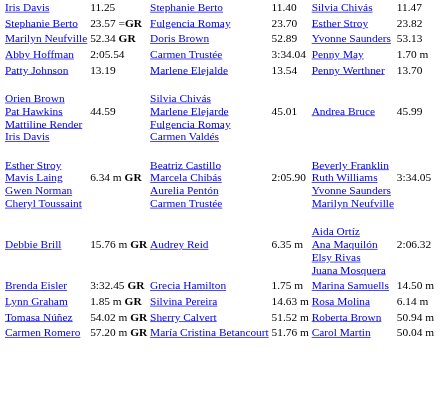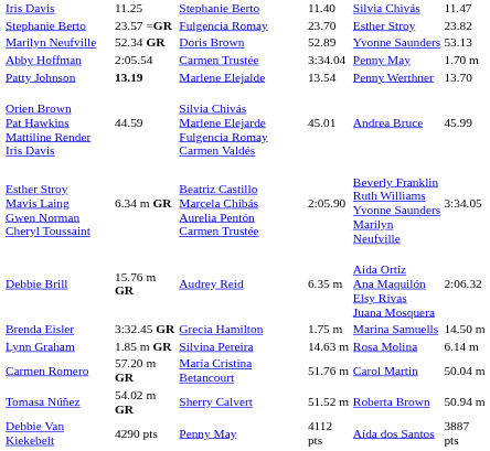 <table>
 <tr>
 <td></td>
 <td><a href='#'>Iris Davis</a><br> </td>
 <td>11.25</td>
 <td><a href='#'>Stephanie Berto</a><br> </td>
 <td>11.40</td>
 <td><a href='#'>Silvia Chivás</a><br> </td>
 <td>11.47</td>
 </tr>
 <tr>
 <td></td>
 <td><a href='#'>Stephanie Berto</a><br> </td>
 <td>23.57 =<strong>GR</strong></td>
 <td><a href='#'>Fulgencia Romay</a><br> </td>
 <td>23.70</td>
 <td><a href='#'>Esther Stroy</a><br> </td>
 <td>23.82</td>
 </tr>
 <tr>
 <td></td>
 <td><a href='#'>Marilyn Neufville</a><br> </td>
 <td>52.34 <strong>GR</strong></td>
 <td><a href='#'>Doris Brown</a><br> </td>
 <td>52.89</td>
 <td><a href='#'>Yvonne Saunders</a><br> </td>
 <td>53.13</td>
 </tr>
 <tr>
 <td></td>
 <td><a href='#'>Abby Hoffman</a><br> </td>
 <td>2:05.54</td>
 <td><a href='#'>Carmen Trustée</a><br> </td>
 <td>3:34.04</td>
 <td><a href='#'>Penny May</a><br> </td>
 <td>1.70 m</td>
 </tr>
 <tr>
 <td></td>
 <td><a href='#'>Patty Johnson</a><br> </td>
-<td>13.19</td>
+<td><strong>13.19</strong></td>
 <td><a href='#'>Marlene Elejalde</a><br> </td>
 <td>13.54</td>
 <td><a href='#'>Penny Werthner</a><br> </td>
 <td>13.70</td>
 </tr>
 <tr>
 <td></td>
 <td><br><a href='#'>Orien Brown</a><br><a href='#'>Pat Hawkins</a><br><a href='#'>Mattiline Render</a><br><a href='#'>Iris Davis</a></td>
 <td>44.59</td>
 <td><br><a href='#'>Silvia Chivás</a><br><a href='#'>Marlene Elejarde</a><br><a href='#'>Fulgencia Romay</a><br><a href='#'>Carmen Valdés</a></td>
 <td>45.01</td>
 <td><a href='#'>Andrea Bruce</a><br> </td>
 <td>45.99</td>
 </tr>
 <tr>
 <td></td>
 <td><br><a href='#'>Esther Stroy</a><br><a href='#'>Mavis Laing</a><br><a href='#'>Gwen Norman</a><br><a href='#'>Cheryl Toussaint</a></td>
 <td>6.34 m <strong>GR</strong></td>
 <td><br><a href='#'>Beatriz Castillo</a><br><a href='#'>Marcela Chibás</a><br><a href='#'>Aurelia Pentón</a><br><a href='#'>Carmen Trustée</a></td>
 <td>2:05.90</td>
 <td><br><a href='#'>Beverly Franklin</a><br><a href='#'>Ruth Williams</a><br><a href='#'>Yvonne Saunders</a><br><a href='#'>Marilyn Neufville</a></td>
 <td>3:34.05</td>
 </tr>
 <tr>
 <td></td>
 <td><a href='#'>Debbie Brill</a><br> </td>
 <td>15.76 m <strong>GR</strong></td>
 <td><a href='#'>Audrey Reid</a><br> </td>
 <td>6.35 m</td>
 <td><br><a href='#'>Aida Ortíz</a><br><a href='#'>Ana Maquilón</a><br><a href='#'>Elsy Rivas</a><br><a href='#'>Juana Mosquera</a></td>
 <td>2:06.32</td>
 </tr>
 <tr>
 <td></td>
 <td><a href='#'>Brenda Eisler</a><br> </td>
 <td>3:32.45 <strong>GR</strong></td>
 <td><a href='#'>Grecia Hamilton</a><br> </td>
 <td>1.75 m</td>
 <td><a href='#'>Marina Samuells</a><br> </td>
 <td>14.50 m</td>
 </tr>
 <tr>
 <td></td>
 <td><a href='#'>Lynn Graham</a><br> </td>
 <td>1.85 m <strong>GR</strong></td>
 <td><a href='#'>Silvina Pereira</a><br> </td>
 <td>14.63 m</td>
 <td><a href='#'>Rosa Molina</a><br> </td>
 <td>6.14 m</td>
 </tr>
 <tr>
 <td></td>
+<td><a href='#'>Carmen Romero</a><br> </td>
+<td>57.20 m <strong>GR</strong></td>
+<td><a href='#'>María Cristina Betancourt</a><br> </td>
+<td>51.76 m</td>
+<td><a href='#'>Carol Martin</a><br> </td>
+<td>50.04 m</td>
+</tr>
+<tr>
+<td></td>
 <td><a href='#'>Tomasa Núñez</a><br> </td>
 <td>54.02 m <strong>GR</strong></td>
 <td><a href='#'>Sherry Calvert</a><br> </td>
 <td>51.52 m</td>
 <td><a href='#'>Roberta Brown</a><br> </td>
 <td>50.94 m</td>
 </tr>
 <tr>
 <td></td>
-<td><a href='#'>Carmen Romero</a><br> </td>
-<td>57.20 m <strong>GR</strong></td>
-<td><a href='#'>María Cristina Betancourt</a><br> </td>
-<td>51.76 m</td>
-<td><a href='#'>Carol Martin</a><br> </td>
-<td>50.04 m</td>
+<td><a href='#'>Debbie Van Kiekebelt</a><br> </td>
+<td>4290 pts</td>
+<td><a href='#'>Penny May</a><br> </td>
+<td>4112 pts</td>
+<td><a href='#'>Aída dos Santos</a><br> </td>
+<td>3887 pts</td>
 </tr>
 </table>
